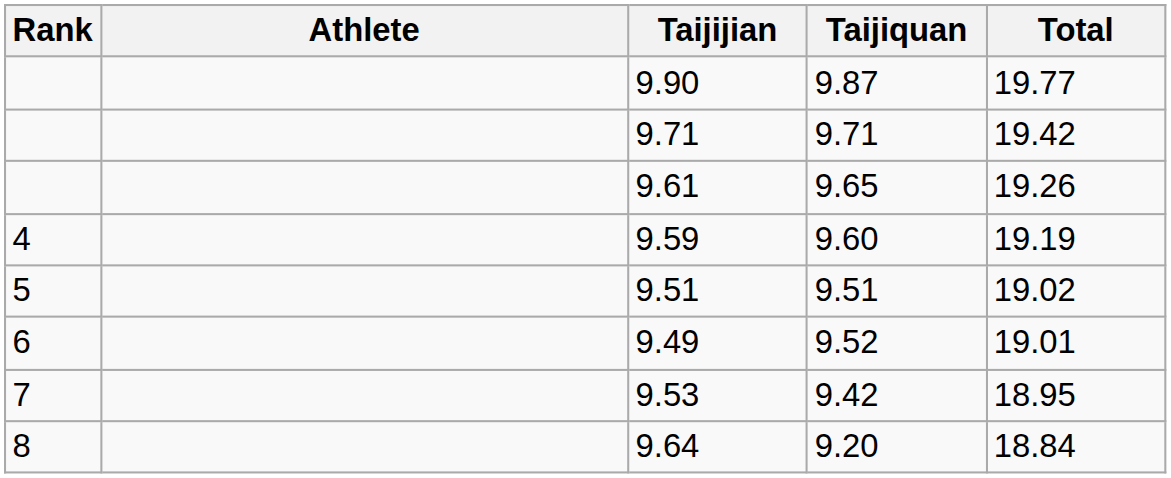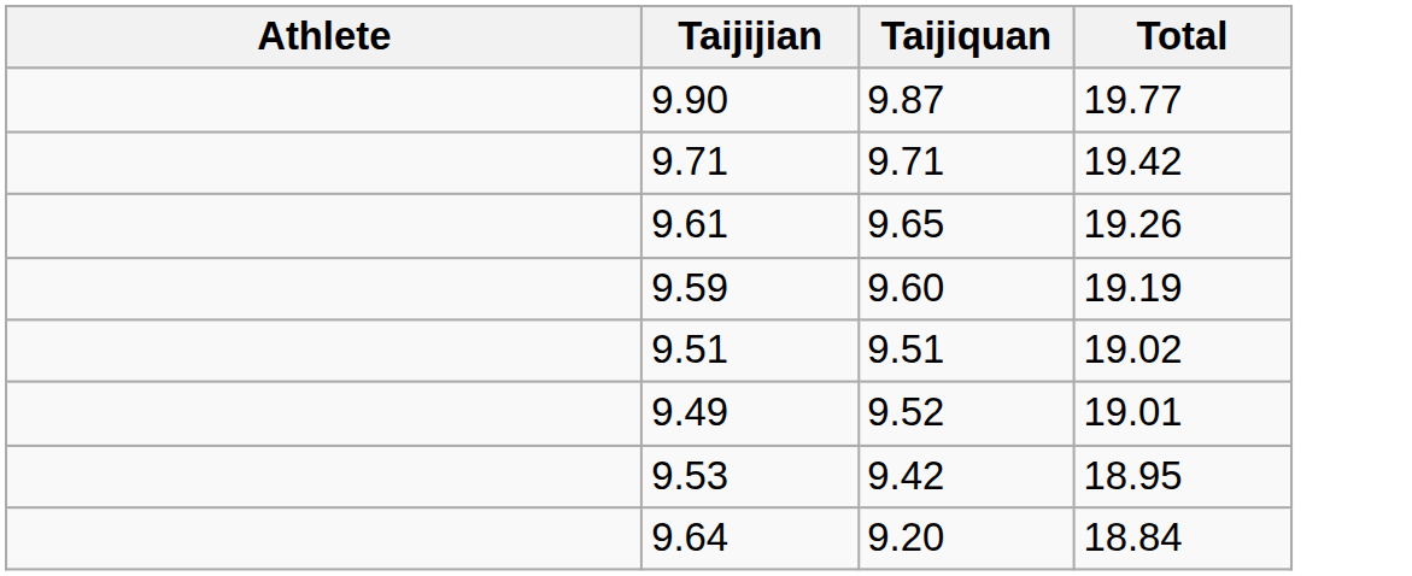 <table class="wikitable">
 <tr>
-<th width="20">Rank</th>
 <th width="250">Athlete</th>
 <th width="80">Taijijian</th>
 <th width="80">Taijiquan</th>
 <th width="80">Total</th>
 </tr>
 <tr>
-<td></td>
 <td align="left"></td>
 <td>9.90</td>
 <td>9.87</td>
 <td>19.77</td>
 </tr>
 <tr>
-<td></td>
 <td align="left"></td>
 <td>9.71</td>
 <td>9.71</td>
 <td>19.42</td>
 </tr>
 <tr>
-<td></td>
 <td align="left"></td>
 <td>9.61</td>
 <td>9.65</td>
 <td>19.26</td>
 </tr>
 <tr>
-<td>4</td>
 <td align="left"></td>
 <td>9.59</td>
 <td>9.60</td>
 <td>19.19</td>
 </tr>
 <tr>
-<td>5</td>
 <td align="left"></td>
 <td>9.51</td>
 <td>9.51</td>
 <td>19.02</td>
 </tr>
 <tr>
-<td>6</td>
 <td align="left"></td>
 <td>9.49</td>
 <td>9.52</td>
 <td>19.01</td>
 </tr>
 <tr>
-<td>7</td>
 <td align="left"></td>
 <td>9.53</td>
 <td>9.42</td>
 <td>18.95</td>
 </tr>
 <tr>
-<td>8</td>
 <td align="left"></td>
 <td>9.64</td>
 <td>9.20</td>
 <td>18.84</td>
 </tr>
 </table>
